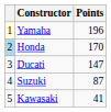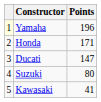 <table class="wikitable" style="font-size: 95%;">
 <tr>
 <th></th>
 <th>Constructor</th>
 <th>Points</th>
 </tr>
 <tr>
 <td align=center style="background: lightyellow;">1</td>
 <td> <a href='#'>Yamaha</a></td>
 <td align=right>196</td>
 </tr>
 <tr>
-<td align=center style="background: lightblue;">2</td>
+<td align=center>2</td>
 <td> <a href='#'>Honda</a></td>
-<td align=right>170</td>
+<td align=right>171</td>
 </tr>
 <tr>
 <td align=center>3</td>
 <td> <a href='#'>Ducati</a></td>
 <td align=right>147</td>
 </tr>
 <tr>
 <td align=center>4</td>
 <td> <a href='#'>Suzuki</a></td>
-<td align=right>87</td>
+<td align=right>80</td>
 </tr>
 <tr>
 <td align=center>5</td>
 <td> <a href='#'>Kawasaki</a></td>
 <td align=right>41</td>
 </tr>
 </table>
